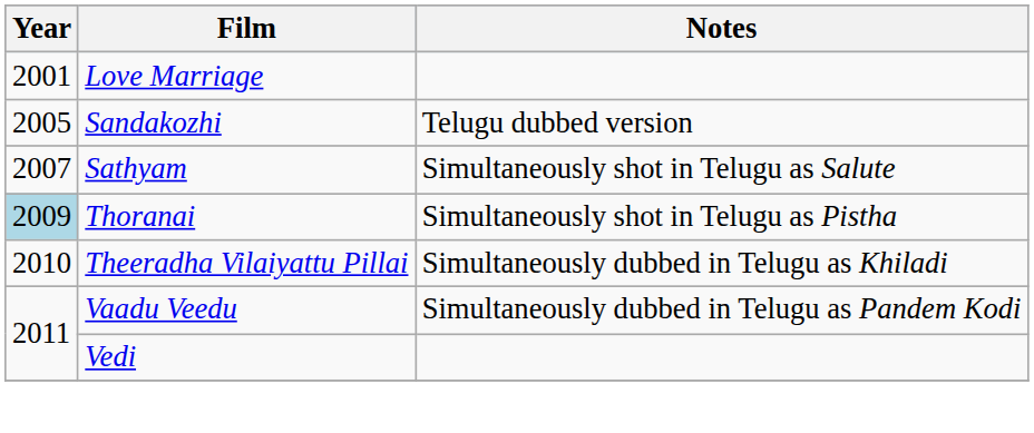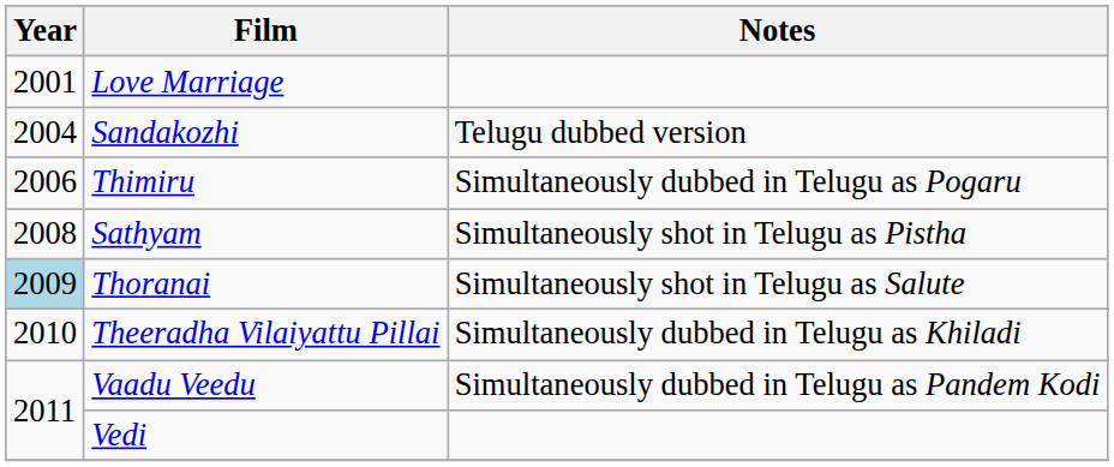 <table class="wikitable">
 <tr style="background:#B0C4DE; text-align:center;">
 <th scope="col">Year</th>
 <th scope="col">Film</th>
 <th class="unsortable" scope="col">Notes</th>
 </tr>
 <tr>
 <td>2001</td>
 <td><em><a href='#'>Love Marriage</a></em></td>
 <td></td>
 </tr>
 <tr>
-<td>2005</td>
+<td>2004</td>
 <td><em><a href='#'>Sandakozhi</a></em></td>
 <td>Telugu dubbed version</td>
 </tr>
 <tr>
-<td>2007</td>
+<td>2006</td>
+<td><em><a href='#'>Thimiru</a></em></td>
+<td>Simultaneously dubbed in Telugu as <em>Pogaru</em></td>
+</tr>
+<tr>
+<td>2008</td>
 <td><em><a href='#'>Sathyam</a></em></td>
-<td>Simultaneously shot in Telugu as <em>Salute</em></td>
+<td>Simultaneously shot in Telugu as <em>Pistha</em></td>
 </tr>
 <tr>
 <td style="background: lightblue;">2009</td>
 <td><em><a href='#'>Thoranai</a></em></td>
-<td>Simultaneously shot in Telugu as <em>Pistha</em></td>
+<td>Simultaneously shot in Telugu as <em>Salute</em></td>
 </tr>
 <tr>
 <td>2010</td>
 <td><em><a href='#'>Theeradha Vilaiyattu Pillai</a></em></td>
 <td>Simultaneously dubbed in Telugu as <em>Khiladi</em></td>
 </tr>
 <tr>
 <td rowspan="2">2011</td>
 <td><em><a href='#'>Vaadu Veedu</a></em></td>
 <td>Simultaneously dubbed in Telugu as <em>Pandem Kodi</em></td>
 </tr>
 <tr>
 <td><em><a href='#'>Vedi</a></em></td>
 <td></td>
 </tr>
 <tr>
 </tr>
 </table>
